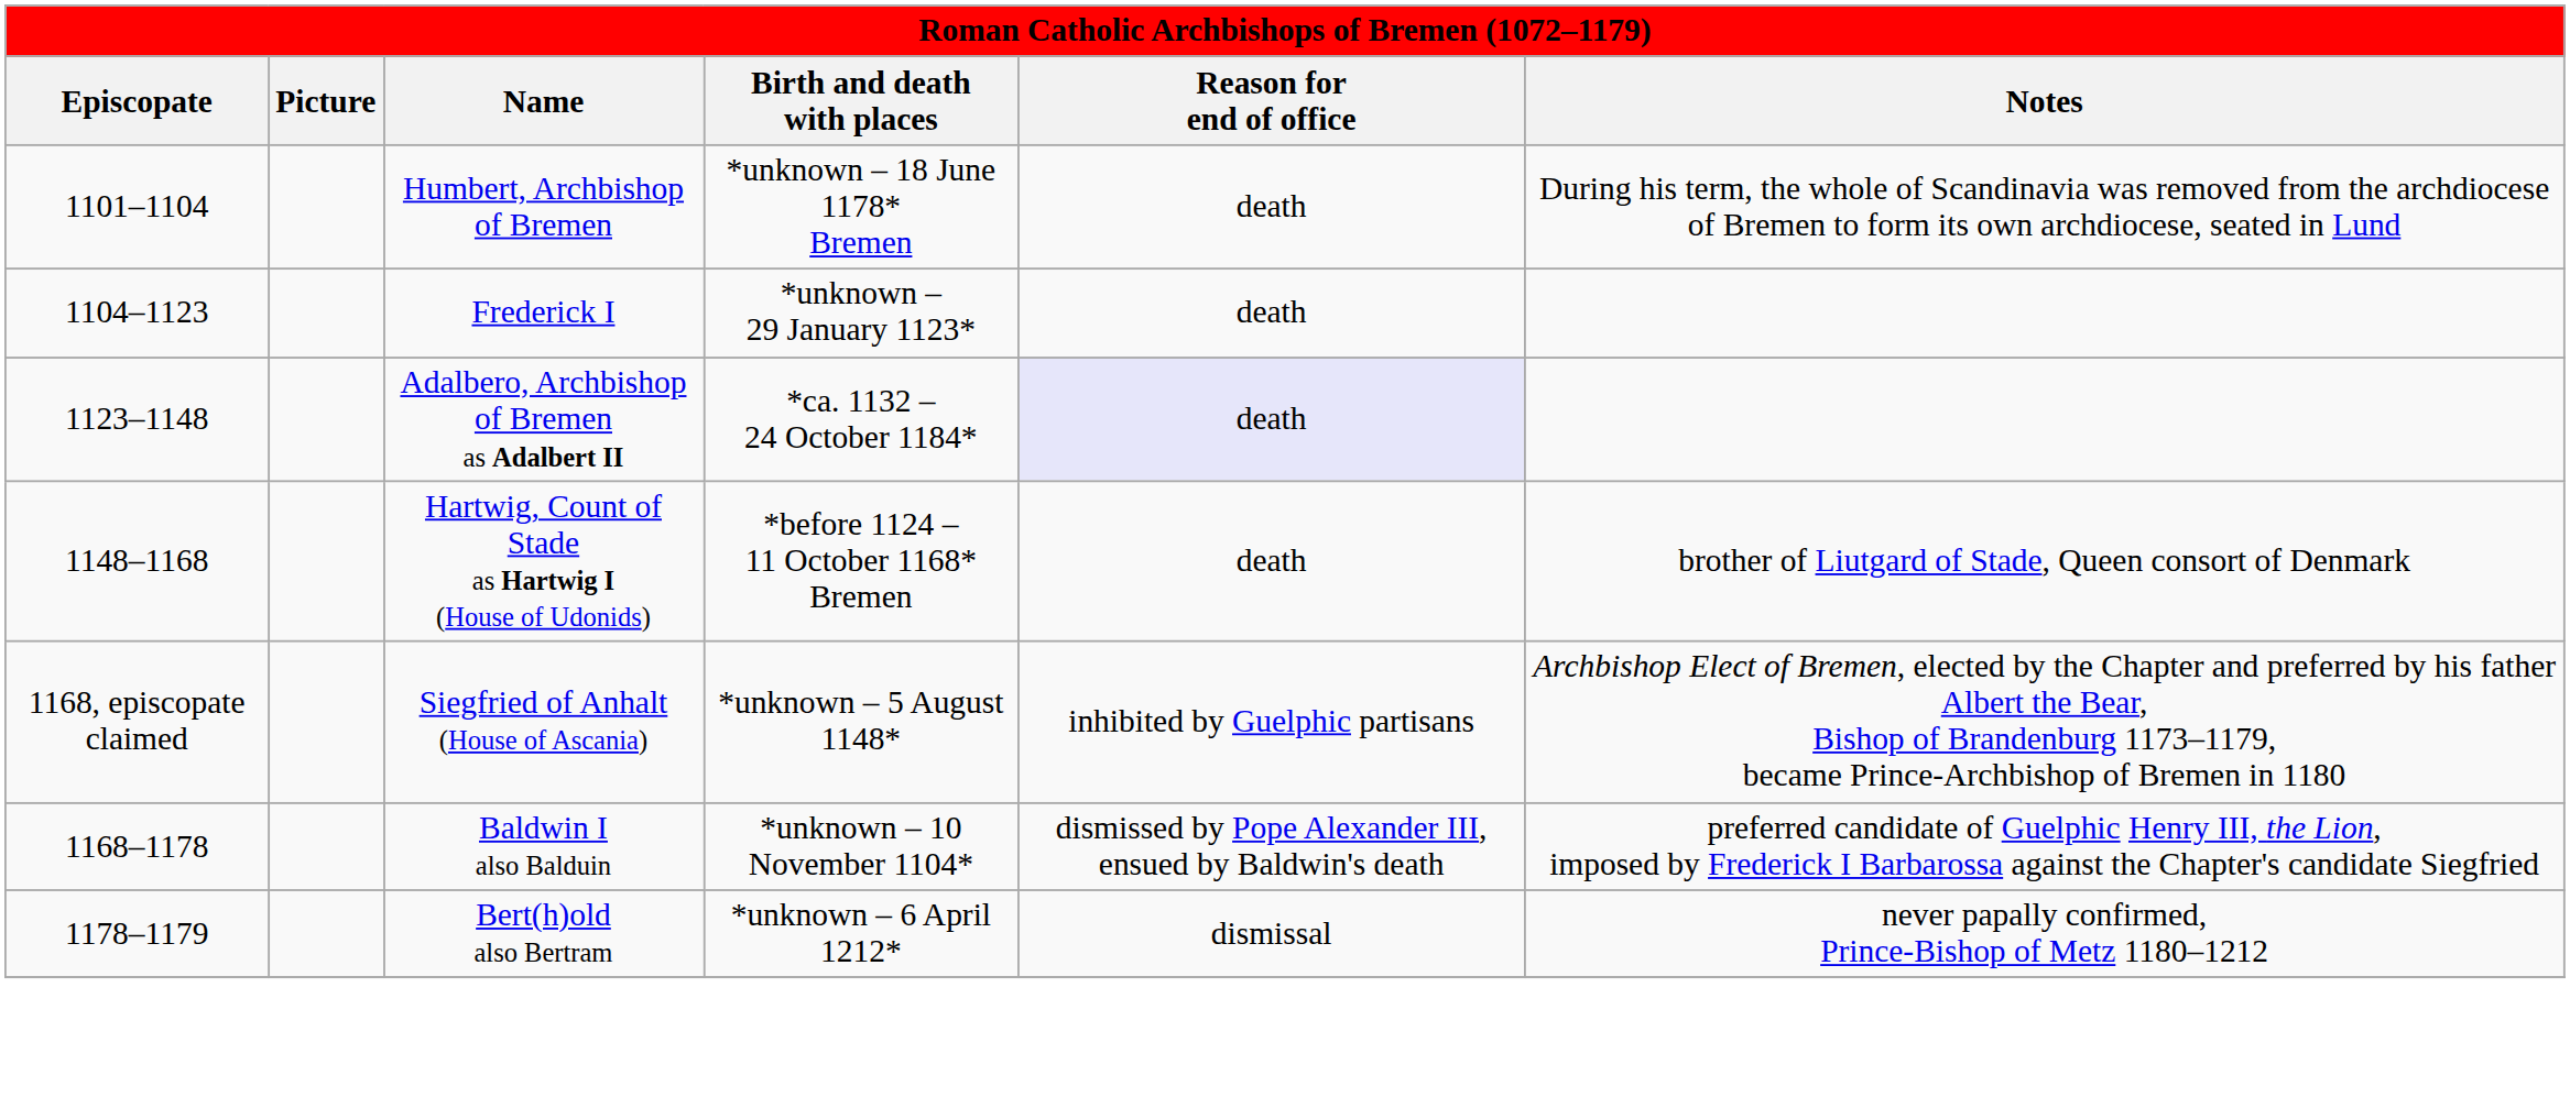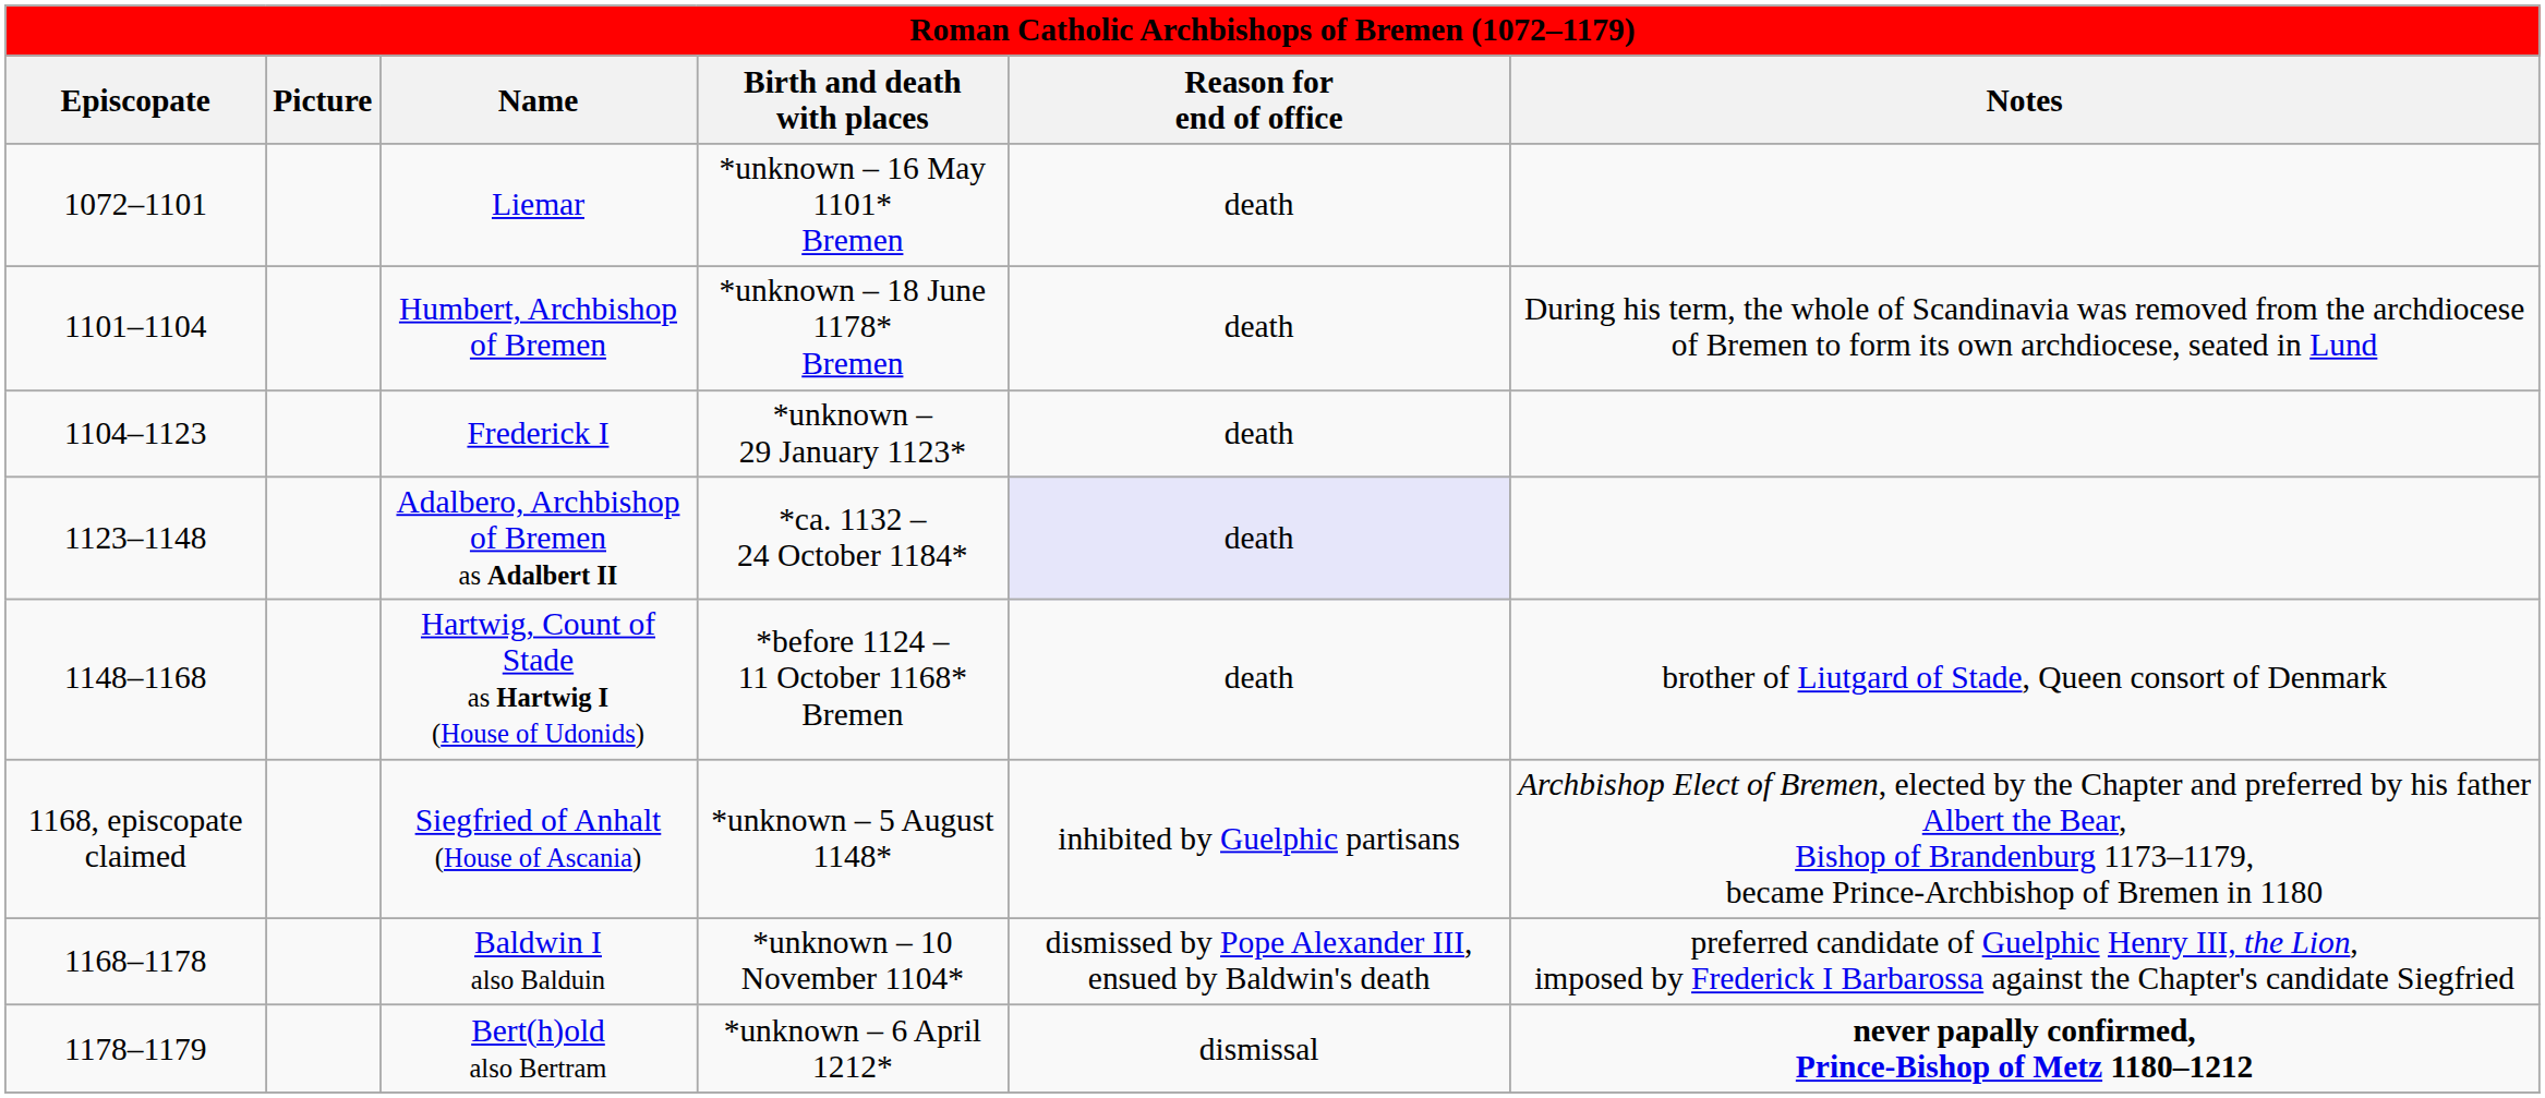 <table width=100% class="wikitable">
 <tr>
 <td colspan="6" bgcolor=red align=center><strong><span>Roman Catholic Archbishops of Bremen (1072–1179)</span></strong></td>
 </tr>
 <tr>
 <th>Episcopate</th>
 <th>Picture</th>
 <th>Name</th>
 <th>Birth and death<br>with places</th>
 <th>Reason for <br>end of office</th>
 <th>Notes</th>
+</tr>
+<tr>
+<td align=center>1072–1101</td>
+<td align=center></td>
+<td align="center"><a href='#'>Liemar</a></td>
+<td align="center">*unknown – 16 May 1101*<br><a href='#'>Bremen</a></td>
+<td align="center">death</td>
+<td align="center"></td>
 </tr>
 <tr>
 <td align=center>1101–1104</td>
 <td align=center></td>
 <td align="center"><a href='#'>Humbert, Archbishop of Bremen</a></td>
 <td align="center">*unknown – 18 June 1178*<br><a href='#'>Bremen</a></td>
 <td align="center">death</td>
 <td align="center">During his term, the whole of Scandinavia was removed from the archdiocese of Bremen to form its own archdiocese, seated in <a href='#'>Lund</a></td>
 </tr>
 <tr>
 <td align=center>1104–1123</td>
 <td align=center></td>
 <td align="center"><a href='#'>Frederick I</a></td>
 <td align="center">*unknown – <br>29 January 1123*</td>
 <td align="center">death</td>
 <td align="center"></td>
 </tr>
 <tr>
 <td align=center>1123–1148</td>
 <td align=center></td>
 <td align="center"><a href='#'>Adalbero, Archbishop of Bremen</a><br><small>as <strong>Adalbert II</strong></small></td>
 <td align="center">*ca. 1132 – <br>24 October 1184*</td>
 <td align="center" style="background: lavender;">death</td>
 <td align="center"></td>
 </tr>
 <tr>
 <td align=center>1148–1168</td>
 <td align=center></td>
 <td align="center"><a href='#'>Hartwig, Count of Stade</a><br><small>as <strong>Hartwig I</strong><br>(<a href='#'>House of Udonids</a>)</small></td>
 <td align="center">*before 1124 – <br>11 October 1168*<br>Bremen</td>
 <td align="center">death</td>
 <td align="center">brother of <a href='#'>Liutgard of Stade</a>, Queen consort of Denmark</td>
 </tr>
 <tr>
 <td align=center>1168, episcopate claimed</td>
 <td align=center></td>
 <td align="center"><a href='#'>Siegfried of Anhalt</a><br><small>(<a href='#'>House of Ascania</a>)</small></td>
 <td align="center">*unknown – 5 August 1148*</td>
 <td align="center">inhibited by <a href='#'>Guelphic</a> partisans</td>
 <td align="center"><em>Archbishop Elect of Bremen</em>, elected by the Chapter and preferred by his father <a href='#'>Albert the Bear</a>, <br><a href='#'>Bishop of Brandenburg</a> 1173–1179, <br>became Prince-Archbishop of Bremen in 1180</td>
 </tr>
 <tr>
 <td align=center>1168–1178</td>
 <td align=center></td>
 <td align="center"><a href='#'>Baldwin I</a><br><small>also Balduin</small></td>
 <td align="center">*unknown – 10 November 1104*</td>
 <td align="center">dismissed by <a href='#'>Pope Alexander III</a>, ensued by Baldwin's death</td>
 <td align="center">preferred candidate of <a href='#'>Guelphic</a> <a href='#'>Henry III, <em>the Lion</em></a>, <br>imposed by <a href='#'>Frederick I Barbarossa</a> against the Chapter's candidate Siegfried</td>
 </tr>
 <tr>
 <td align=center>1178–1179</td>
 <td align=center></td>
 <td align="center"><a href='#'>Bert(h)old</a><br><small>also Bertram</small></td>
 <td align="center">*unknown – 6 April 1212*</td>
 <td align="center">dismissal</td>
-<td align="center">never papally confirmed, <br><a href='#'>Prince-Bishop of Metz</a> 1180–1212</td>
+<td align="center"><strong>never papally confirmed, <br><a href='#'>Prince-Bishop of Metz</a> 1180–1212</strong></td>
 </tr>
 <tr>
 </tr>
 </table>
